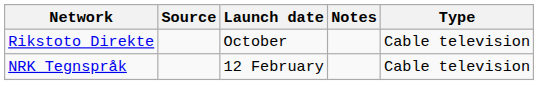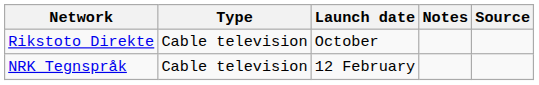 <table class="wikitable sortable">
 <tr>
 <th>Network</th>
-<th>Source</th>
+<th>Type</th>
 <th>Launch date</th>
 <th>Notes</th>
-<th>Type</th>
+<th>Source</th>
 </tr>
 <tr>
 <td><a href='#'>Rikstoto Direkte</a></td>
-<td></td>
+<td>Cable television</td>
 <td>October</td>
 <td></td>
-<td>Cable television</td>
+<td></td>
 </tr>
 <tr>
 <td><a href='#'>NRK Tegnspråk</a></td>
-<td></td>
+<td>Cable television</td>
 <td>12 February</td>
 <td></td>
-<td>Cable television</td>
+<td></td>
 </tr>
 </table>
